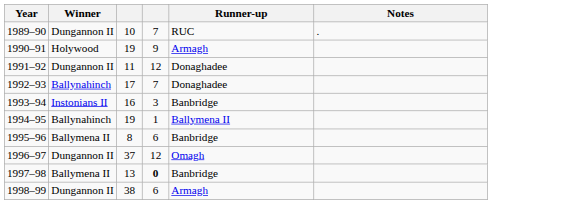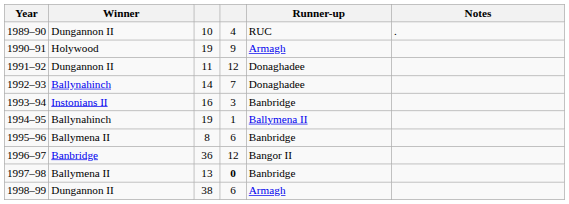 <table class="wikitable">
 <tr>
 <th>Year</th>
 <th>Winner</th>
 <th></th>
 <th></th>
 <th>Runner-up</th>
 <th>Notes</th>
 </tr>
 <tr>
 <td align="center">1989–90</td>
 <td>Dungannon II</td>
 <td width=30 align="center">10</td>
-<td width=30 align="center">7</td>
+<td width=30 align="center">4</td>
 <td width=200>RUC</td>
 <td width=240>.</td>
 </tr>
 <tr>
 <td align="center">1990–91</td>
 <td>Holywood</td>
 <td align="center">19</td>
 <td align="center">9</td>
 <td><a href='#'>Armagh</a></td>
 <td></td>
 </tr>
 <tr>
 <td align="center">1991–92</td>
 <td>Dungannon II</td>
 <td align="center">11</td>
 <td align="center">12</td>
 <td>Donaghadee</td>
 <td></td>
 </tr>
 <tr>
 <td align="center">1992–93</td>
 <td><a href='#'>Ballynahinch</a></td>
-<td align="center">17</td>
+<td align="center">14</td>
 <td align="center">7</td>
 <td>Donaghadee</td>
 <td></td>
 </tr>
 <tr>
 <td align="center">1993–94</td>
 <td><a href='#'>Instonians II</a></td>
 <td align="center">16</td>
 <td align="center">3</td>
 <td>Banbridge</td>
 <td></td>
 </tr>
 <tr>
 <td align="center">1994–95</td>
 <td>Ballynahinch</td>
 <td align="center">19</td>
 <td align="center">1</td>
 <td><a href='#'>Ballymena II</a></td>
 <td></td>
 </tr>
 <tr>
 <td align="center">1995–96</td>
 <td>Ballymena II</td>
 <td align="center">8</td>
 <td align="center">6</td>
 <td>Banbridge</td>
 <td></td>
 </tr>
 <tr>
 <td align="center">1996–97</td>
-<td>Dungannon II</td>
-<td align="center">37</td>
+<td width=200><a href='#'>Banbridge</a></td>
+<td align="center">36</td>
 <td align="center">12</td>
-<td><a href='#'>Omagh</a></td>
+<td>Bangor II</td>
 <td></td>
 </tr>
 <tr>
 <td align="center">1997–98</td>
 <td>Ballymena II</td>
 <td align="center">13</td>
 <td align="center"><strong>0</strong></td>
 <td>Banbridge</td>
 <td></td>
 </tr>
 <tr>
 <td align="center">1998–99</td>
 <td>Dungannon II</td>
 <td align="center">38</td>
 <td align="center">6</td>
 <td><a href='#'>Armagh</a></td>
 <td></td>
 </tr>
 </table>
